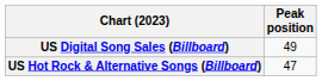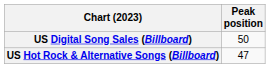 <table class="wikitable sortable plainrowheaders" style="text-align:center">
 <tr>
 <th>Chart (2023)</th>
 <th>Peak<br>position</th>
 </tr>
 <tr>
 <th scope="row">US <a href='#'>Digital Song Sales</a> (<em><a href='#'>Billboard</a></em>)</th>
-<td>49</td>
+<td>50</td>
 </tr>
 <tr>
 <th scope="row">US <a href='#'>Hot Rock & Alternative Songs</a> (<em><a href='#'>Billboard</a></em>)</th>
 <td>47</td>
 </tr>
 </table>
